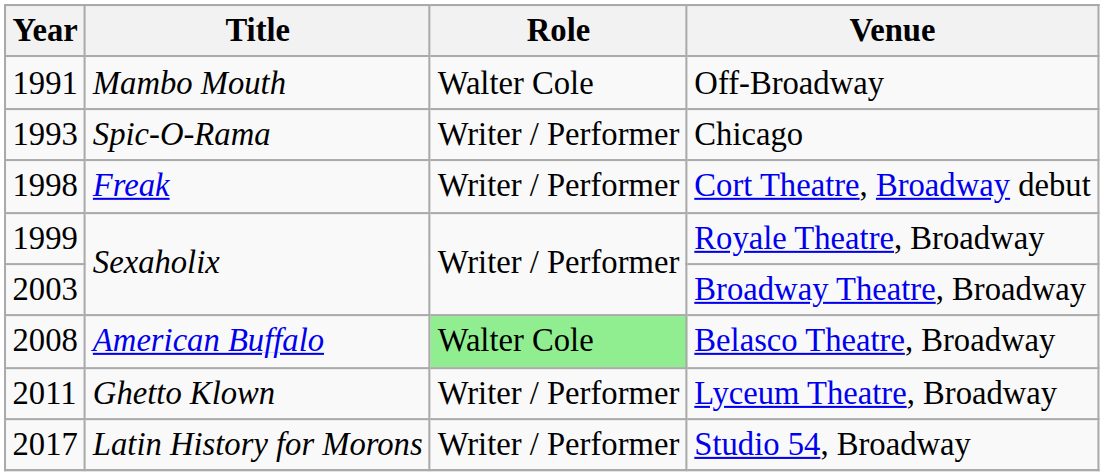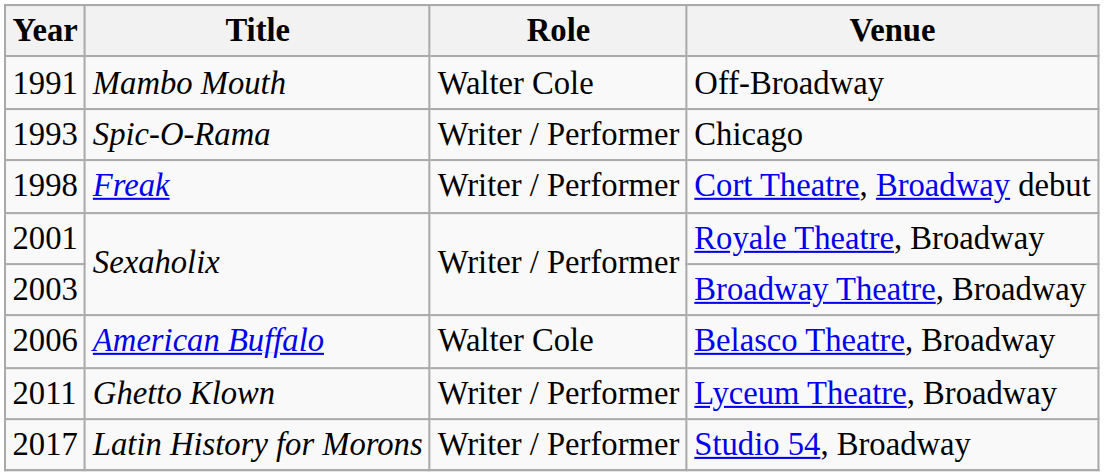 <table class="wikitable plainrowheaders unsortable" style="text-align: margin;">
 <tr>
 </tr>
 <tr>
 <th scope="col">Year</th>
 <th scope="col">Title</th>
 <th scope="col">Role</th>
 <th scope="col">Venue</th>
 </tr>
 <tr>
 <td>1991</td>
 <td><em>Mambo Mouth</em></td>
 <td>Walter Cole</td>
 <td>Off-Broadway</td>
 </tr>
 <tr>
 <td>1993</td>
 <td><em>Spic-O-Rama</em></td>
 <td>Writer / Performer</td>
 <td>Chicago</td>
 </tr>
 <tr>
 <td>1998</td>
 <td><em><a href='#'>Freak</a></em></td>
 <td>Writer / Performer</td>
 <td><a href='#'>Cort Theatre</a>, <a href='#'>Broadway</a> debut</td>
 </tr>
 <tr>
-<td>1999</td>
+<td>2001</td>
 <td rowspan=2><em>Sexaholix</em></td>
 <td rowspan=2>Writer / Performer</td>
 <td><a href='#'>Royale Theatre</a>, Broadway</td>
 </tr>
 <tr>
 <td>2003</td>
 <td><a href='#'>Broadway Theatre</a>, Broadway</td>
 </tr>
 <tr>
-<td>2008</td>
+<td>2006</td>
 <td><em><a href='#'>American Buffalo</a></em></td>
-<td style="background: lightgreen;">Walter Cole</td>
+<td>Walter Cole</td>
 <td><a href='#'>Belasco Theatre</a>, Broadway</td>
 </tr>
 <tr>
 <td>2011</td>
 <td><em>Ghetto Klown</em></td>
 <td>Writer / Performer</td>
 <td><a href='#'>Lyceum Theatre</a>, Broadway</td>
 </tr>
 <tr>
 <td>2017</td>
 <td><em>Latin History for Morons</em></td>
 <td>Writer / Performer</td>
 <td><a href='#'>Studio 54</a>, Broadway</td>
 </tr>
 <tr>
 </tr>
 </table>
